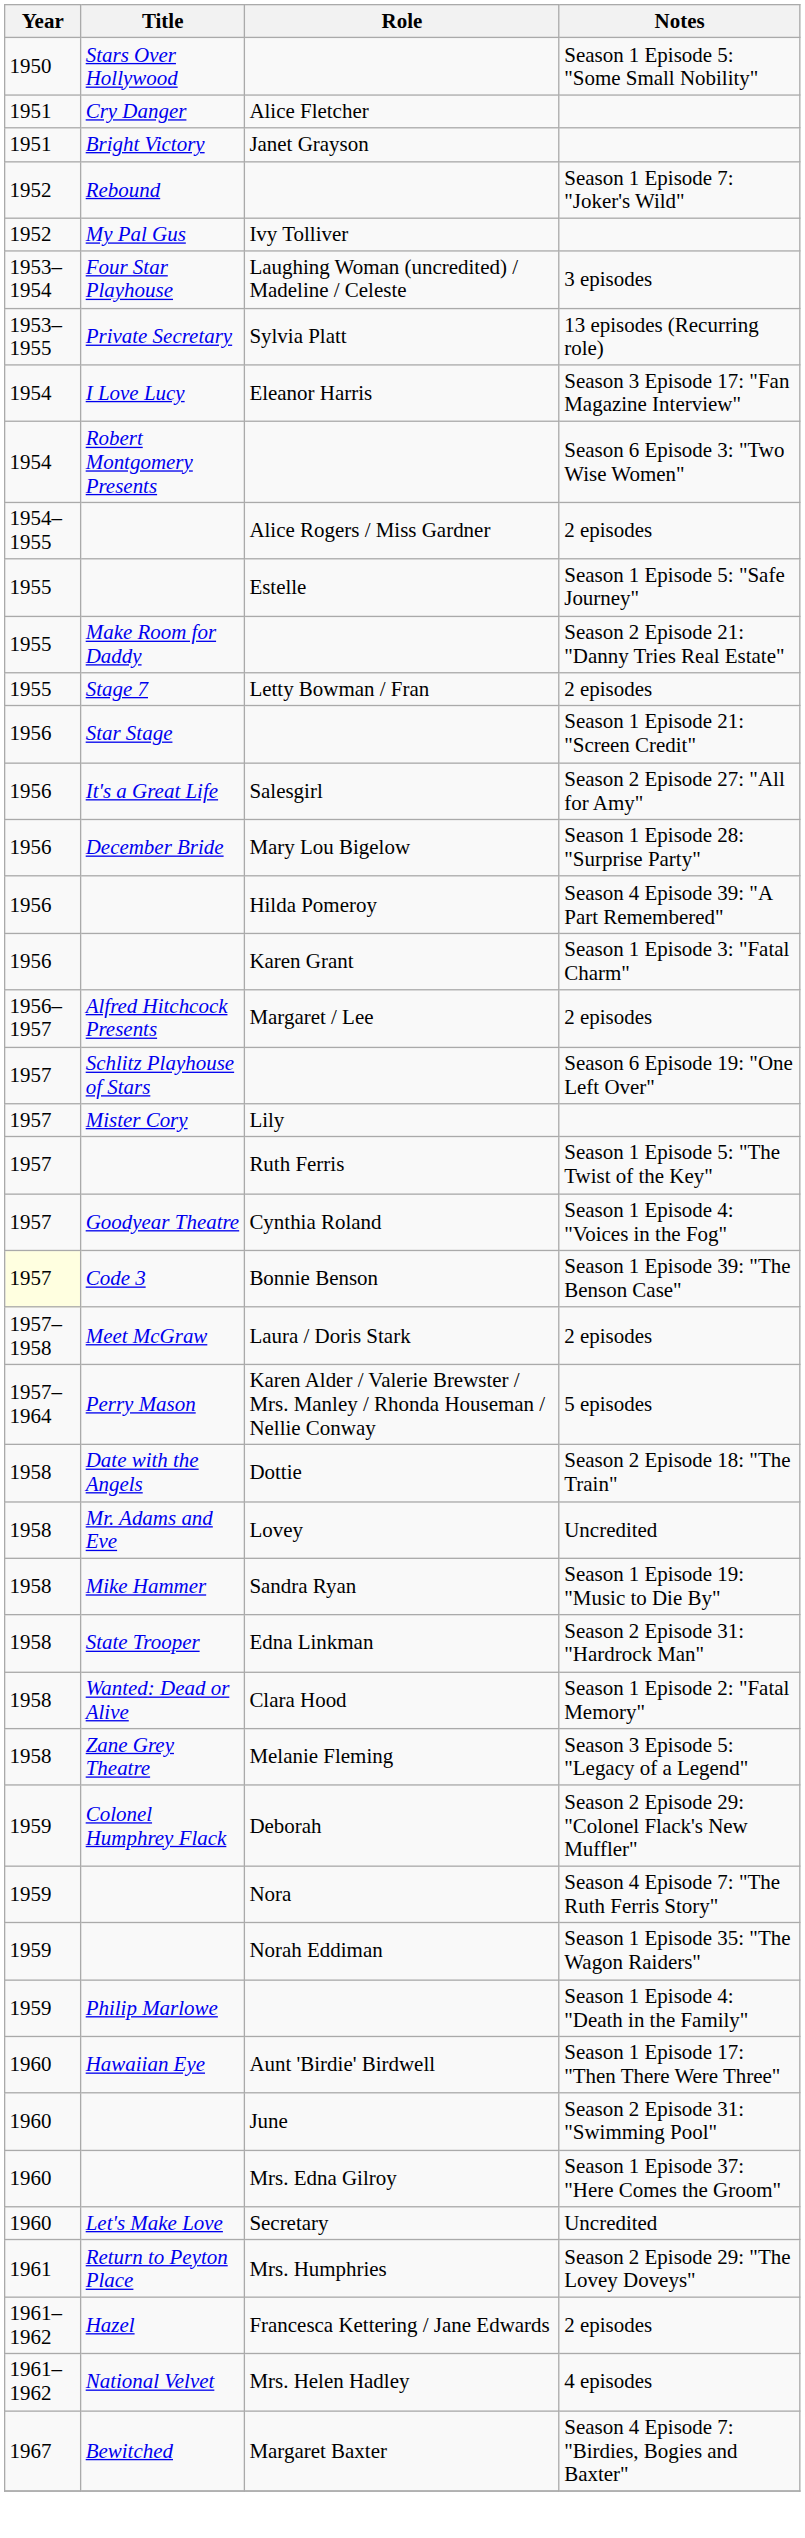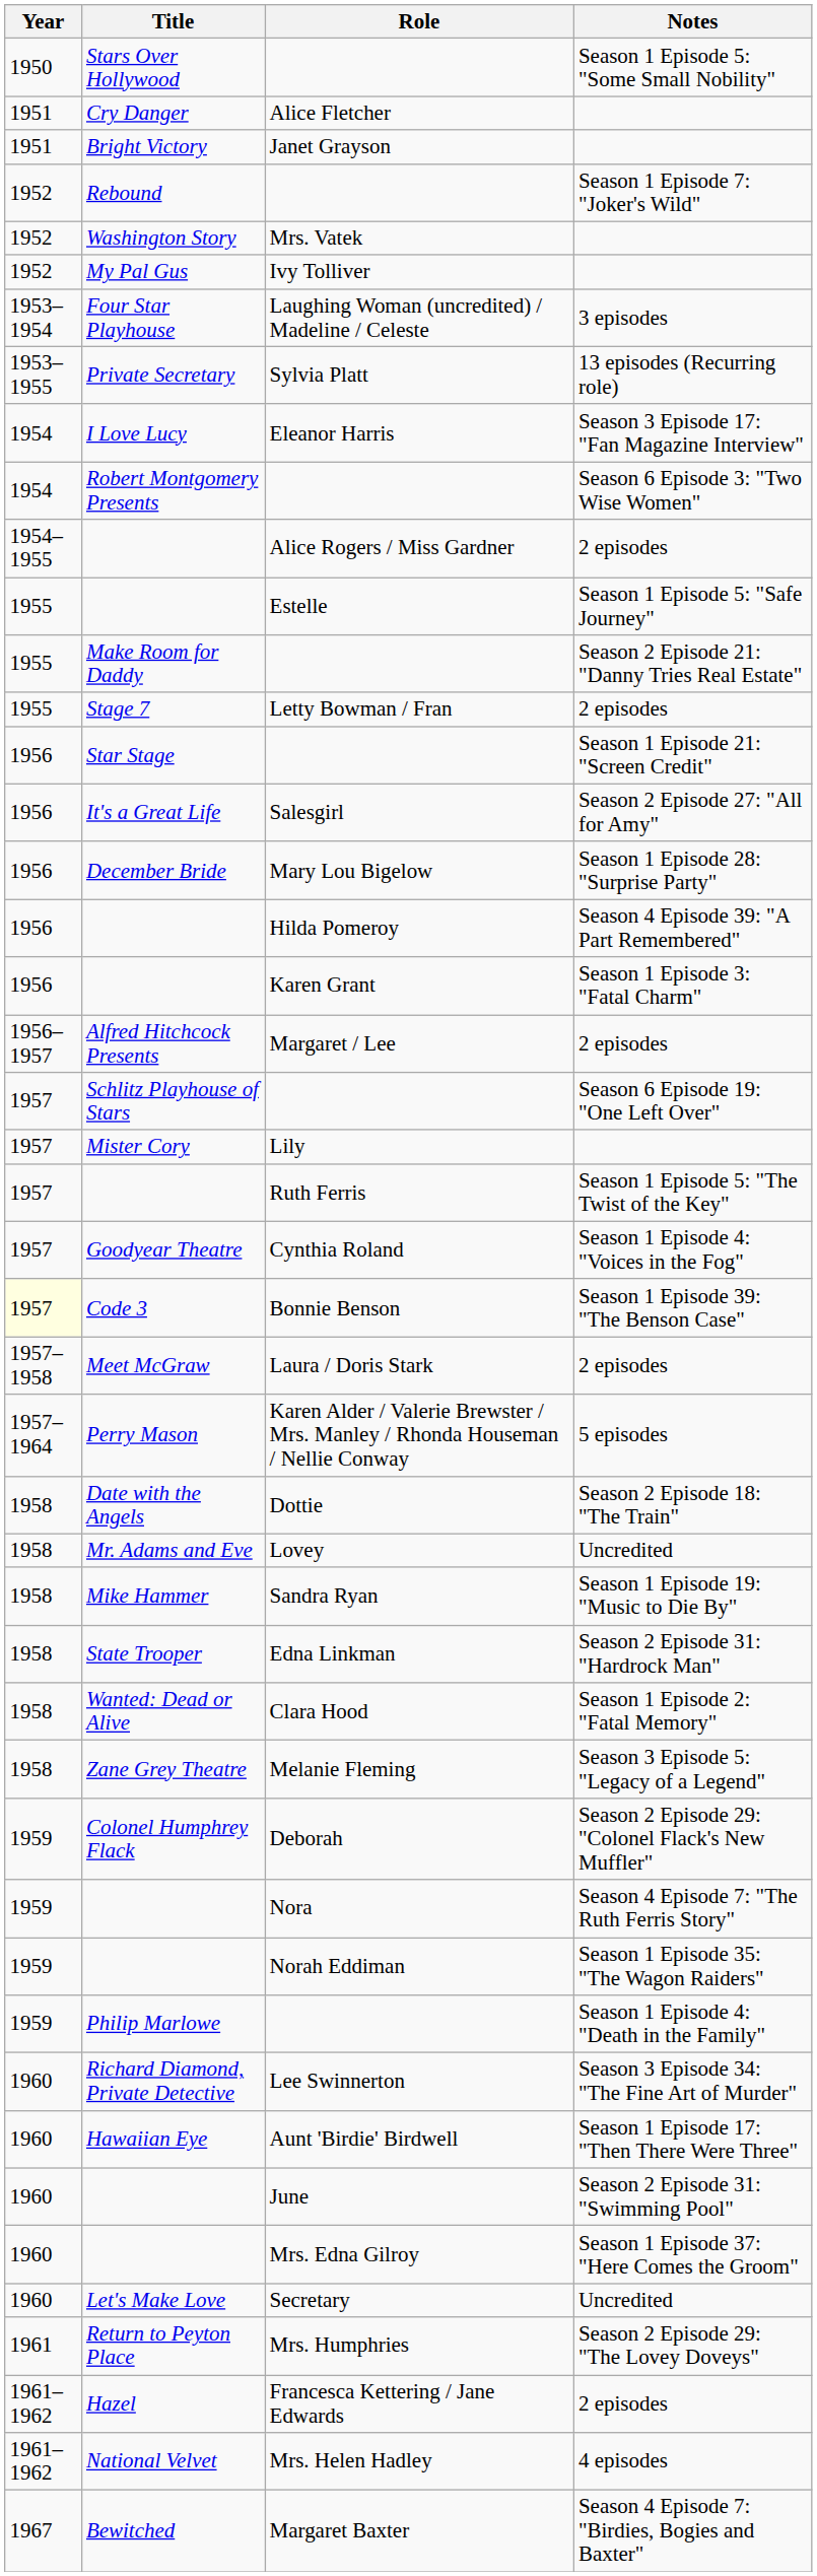 <table class="wikitable sortable">
 <tr>
 <th>Year</th>
 <th>Title</th>
 <th>Role</th>
 <th class="unsortable">Notes</th>
 </tr>
 <tr>
 <td>1950</td>
 <td><em><a href='#'>Stars Over Hollywood</a></em></td>
 <td></td>
 <td>Season 1 Episode 5: "Some Small Nobility"</td>
 </tr>
 <tr>
 <td>1951</td>
 <td><em><a href='#'>Cry Danger</a></em></td>
 <td>Alice Fletcher</td>
 <td></td>
 </tr>
 <tr>
 <td>1951</td>
 <td><em><a href='#'>Bright Victory</a></em></td>
 <td>Janet Grayson</td>
 <td></td>
 </tr>
 <tr>
 <td>1952</td>
 <td><em><a href='#'>Rebound</a></em></td>
 <td></td>
 <td>Season 1 Episode 7: "Joker's Wild"</td>
+</tr>
+<tr>
+<td>1952</td>
+<td><em><a href='#'>Washington Story</a></em></td>
+<td>Mrs. Vatek</td>
+<td></td>
 </tr>
 <tr>
 <td>1952</td>
 <td><em><a href='#'>My Pal Gus</a></em></td>
 <td>Ivy Tolliver</td>
 <td></td>
 </tr>
 <tr>
 <td>1953–1954</td>
 <td><em><a href='#'>Four Star Playhouse</a></em></td>
 <td>Laughing Woman (uncredited) / Madeline / Celeste</td>
 <td>3 episodes</td>
 </tr>
 <tr>
 <td>1953–1955</td>
 <td><em><a href='#'>Private Secretary</a></em></td>
 <td>Sylvia Platt</td>
 <td>13 episodes (Recurring role)</td>
 </tr>
 <tr>
 <td>1954</td>
 <td><em><a href='#'>I Love Lucy</a></em></td>
 <td>Eleanor Harris</td>
 <td>Season 3 Episode 17: "Fan Magazine Interview"</td>
 </tr>
 <tr>
 <td>1954</td>
 <td><em><a href='#'>Robert Montgomery Presents</a></em></td>
 <td></td>
 <td>Season 6 Episode 3: "Two Wise Women"</td>
 </tr>
 <tr>
 <td>1954–1955</td>
 <td><em></em></td>
 <td>Alice Rogers / Miss Gardner</td>
 <td>2 episodes</td>
 </tr>
 <tr>
 <td>1955</td>
 <td><em></em></td>
 <td>Estelle</td>
 <td>Season 1 Episode 5: "Safe Journey"</td>
 </tr>
 <tr>
 <td>1955</td>
 <td><em><a href='#'>Make Room for Daddy</a></em></td>
 <td></td>
 <td>Season 2 Episode 21: "Danny Tries Real Estate"</td>
 </tr>
 <tr>
 <td>1955</td>
 <td><em><a href='#'>Stage 7</a></em></td>
 <td>Letty Bowman / Fran</td>
 <td>2 episodes</td>
 </tr>
 <tr>
 <td>1956</td>
 <td><em><a href='#'>Star Stage</a></em></td>
 <td></td>
 <td>Season 1 Episode 21: "Screen Credit"</td>
 </tr>
 <tr>
 <td>1956</td>
 <td><em><a href='#'>It's a Great Life</a></em></td>
 <td>Salesgirl</td>
 <td>Season 2 Episode 27: "All for Amy"</td>
 </tr>
 <tr>
 <td>1956</td>
 <td><em><a href='#'>December Bride</a></em></td>
 <td>Mary Lou Bigelow</td>
 <td>Season 1 Episode 28: "Surprise Party"</td>
 </tr>
 <tr>
 <td>1956</td>
 <td><em></em></td>
 <td>Hilda Pomeroy</td>
 <td>Season 4 Episode 39: "A Part Remembered"</td>
 </tr>
 <tr>
 <td>1956</td>
 <td><em></em></td>
 <td>Karen Grant</td>
 <td>Season 1 Episode 3: "Fatal Charm"</td>
 </tr>
 <tr>
 <td>1956–1957</td>
 <td><em><a href='#'>Alfred Hitchcock Presents</a></em></td>
 <td>Margaret / Lee</td>
 <td>2 episodes</td>
 </tr>
 <tr>
 <td>1957</td>
 <td><em><a href='#'>Schlitz Playhouse of Stars</a></em></td>
 <td></td>
 <td>Season 6 Episode 19: "One Left Over"</td>
 </tr>
 <tr>
 <td>1957</td>
 <td><em><a href='#'>Mister Cory</a></em></td>
 <td>Lily</td>
 <td></td>
 </tr>
 <tr>
 <td>1957</td>
 <td><em></em></td>
 <td>Ruth Ferris</td>
 <td>Season 1 Episode 5: "The Twist of the Key"</td>
 </tr>
 <tr>
 <td>1957</td>
 <td><em><a href='#'>Goodyear Theatre</a></em></td>
 <td>Cynthia Roland</td>
 <td>Season 1 Episode 4: "Voices in the Fog"</td>
 </tr>
 <tr>
 <td style="background: lightyellow;">1957</td>
 <td><em><a href='#'>Code 3</a></em></td>
 <td>Bonnie Benson</td>
 <td>Season 1 Episode 39: "The Benson Case"</td>
 </tr>
 <tr>
 <td>1957–1958</td>
 <td><em><a href='#'>Meet McGraw</a></em></td>
 <td>Laura / Doris Stark</td>
 <td>2 episodes</td>
 </tr>
 <tr>
 <td>1957–1964</td>
 <td><em><a href='#'>Perry Mason</a></em></td>
 <td>Karen Alder / Valerie Brewster / Mrs. Manley / Rhonda Houseman / Nellie Conway</td>
 <td>5 episodes</td>
 </tr>
 <tr>
 <td>1958</td>
 <td><em><a href='#'>Date with the Angels</a></em></td>
 <td>Dottie</td>
 <td>Season 2 Episode 18: "The Train"</td>
 </tr>
 <tr>
 <td>1958</td>
 <td><em><a href='#'>Mr. Adams and Eve</a></em></td>
 <td>Lovey</td>
 <td>Uncredited</td>
 </tr>
 <tr>
 <td>1958</td>
 <td><em><a href='#'>Mike Hammer</a></em></td>
 <td>Sandra Ryan</td>
 <td>Season 1 Episode 19: "Music to Die By"</td>
 </tr>
 <tr>
 <td>1958</td>
 <td><em><a href='#'>State Trooper</a></em></td>
 <td>Edna Linkman</td>
 <td>Season 2 Episode 31: "Hardrock Man"</td>
 </tr>
 <tr>
 <td>1958</td>
 <td><em><a href='#'>Wanted: Dead or Alive</a></em></td>
 <td>Clara Hood</td>
 <td>Season 1 Episode 2: "Fatal Memory"</td>
 </tr>
 <tr>
 <td>1958</td>
 <td><em><a href='#'>Zane Grey Theatre</a></em></td>
 <td>Melanie Fleming</td>
 <td>Season 3 Episode 5: "Legacy of a Legend"</td>
 </tr>
 <tr>
 <td>1959</td>
 <td><em><a href='#'>Colonel Humphrey Flack</a></em></td>
 <td>Deborah</td>
 <td>Season 2 Episode 29: "Colonel Flack's New Muffler"</td>
 </tr>
 <tr>
 <td>1959</td>
 <td><em></em></td>
 <td>Nora</td>
 <td>Season 4 Episode 7: "The Ruth Ferris Story"</td>
 </tr>
 <tr>
 <td>1959</td>
 <td><em></em></td>
 <td>Norah Eddiman</td>
 <td>Season 1 Episode 35: "The Wagon Raiders"</td>
 </tr>
 <tr>
 <td>1959</td>
 <td><em><a href='#'>Philip Marlowe</a></em></td>
 <td></td>
 <td>Season 1 Episode 4: "Death in the Family"</td>
 </tr>
 <tr>
 <td>1960</td>
+<td><em><a href='#'>Richard Diamond, Private Detective</a></em></td>
+<td>Lee Swinnerton</td>
+<td>Season 3 Episode 34: "The Fine Art of Murder"</td>
+</tr>
+<tr>
+<td>1960</td>
 <td><em><a href='#'>Hawaiian Eye</a></em></td>
 <td>Aunt 'Birdie' Birdwell</td>
 <td>Season 1 Episode 17: "Then There Were Three"</td>
 </tr>
 <tr>
 <td>1960</td>
 <td><em></em></td>
 <td>June</td>
 <td>Season 2 Episode 31: "Swimming Pool"</td>
 </tr>
 <tr>
 <td>1960</td>
 <td><em></em></td>
 <td>Mrs. Edna Gilroy</td>
 <td>Season 1 Episode 37: "Here Comes the Groom"</td>
 </tr>
 <tr>
 <td>1960</td>
 <td><em><a href='#'>Let's Make Love</a></em></td>
 <td>Secretary</td>
 <td>Uncredited</td>
 </tr>
 <tr>
 <td>1961</td>
 <td><em><a href='#'>Return to Peyton Place</a></em></td>
 <td>Mrs. Humphries</td>
 <td>Season 2 Episode 29: "The Lovey Doveys"</td>
 </tr>
 <tr>
 <td>1961–1962</td>
 <td><em><a href='#'>Hazel</a></em></td>
 <td>Francesca Kettering / Jane Edwards</td>
 <td>2 episodes</td>
 </tr>
 <tr>
 <td>1961–1962</td>
 <td><em><a href='#'>National Velvet</a></em></td>
 <td>Mrs. Helen Hadley</td>
 <td>4 episodes</td>
 </tr>
 <tr>
 <td>1967</td>
 <td><em><a href='#'>Bewitched</a></em></td>
 <td>Margaret Baxter</td>
 <td>Season 4 Episode 7: "Birdies, Bogies and Baxter"</td>
 </tr>
 <tr>
 </tr>
 </table>
